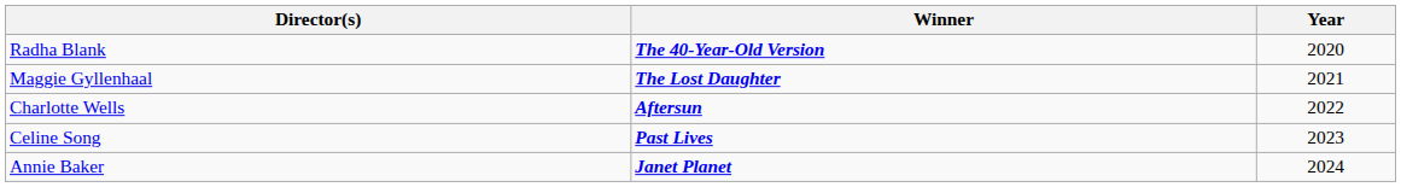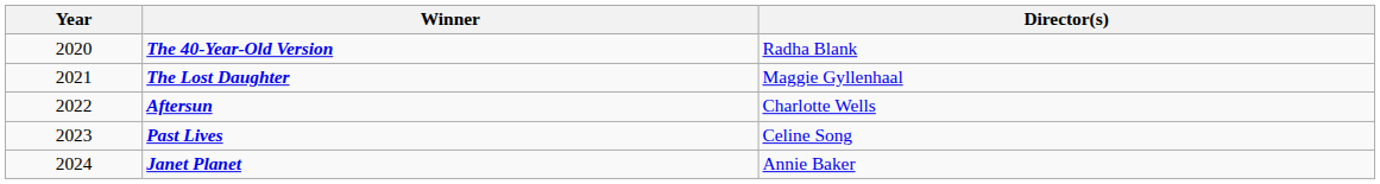 <table class="wikitable" width="95%" cellpadding="5">
 <tr>
+<th width="10%">Year</th>
+<th width="45%">Winner</th>
 <th width="45%">Director(s)</th>
-<th width="45%">Winner</th>
-<th width="10%">Year</th>
 </tr>
 <tr>
+<td align="center">2020</td>
+<td><strong><em><a href='#'>The 40-Year-Old Version</a></em></strong></td>
 <td><a href='#'>Radha Blank</a></td>
-<td><strong><em><a href='#'>The 40-Year-Old Version</a></em></strong></td>
-<td align="center">2020</td>
 </tr>
 <tr>
+<td align="center">2021</td>
+<td><strong><em><a href='#'>The Lost Daughter</a></em></strong></td>
 <td><a href='#'>Maggie Gyllenhaal</a></td>
-<td><strong><em><a href='#'>The Lost Daughter</a></em></strong></td>
-<td align="center">2021</td>
 </tr>
 <tr>
+<td align="center">2022</td>
+<td><strong><em><a href='#'>Aftersun</a></em></strong></td>
 <td><a href='#'>Charlotte Wells</a></td>
-<td><strong><em><a href='#'>Aftersun</a></em></strong></td>
-<td align="center">2022</td>
 </tr>
 <tr>
+<td align="center">2023</td>
+<td><strong><em><a href='#'>Past Lives</a></em></strong></td>
 <td><a href='#'>Celine Song</a></td>
-<td><strong><em><a href='#'>Past Lives</a></em></strong></td>
-<td align="center">2023</td>
 </tr>
 <tr>
+<td align="center">2024</td>
+<td><strong><em><a href='#'>Janet Planet</a></em></strong></td>
 <td><a href='#'>Annie Baker</a></td>
-<td><strong><em><a href='#'>Janet Planet</a></em></strong></td>
-<td align="center">2024</td>
 </tr>
 </table>
